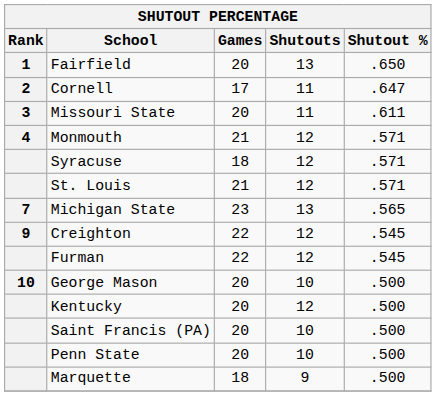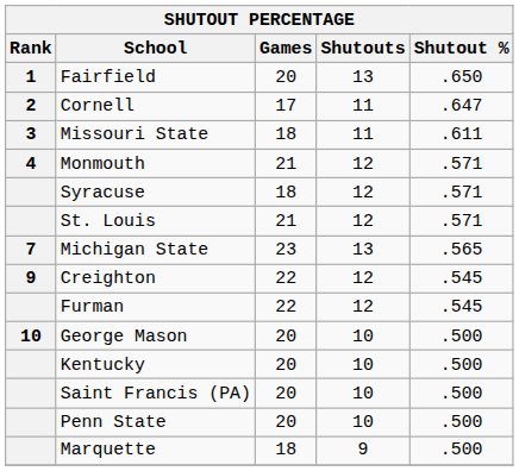 <table class="wikitable">
 <tr>
 <th colspan=5>SHUTOUT PERCENTAGE</th>
 </tr>
 <tr>
 <th>Rank</th>
 <th>School</th>
 <th>Games</th>
 <th>Shutouts</th>
 <th>Shutout %</th>
 </tr>
 <tr>
 <th>1</th>
 <td>Fairfield</td>
 <td style="text-align:center;">20</td>
 <td style="text-align:center;">13</td>
 <td style="text-align:center;">.650</td>
 </tr>
 <tr>
 <th>2</th>
 <td>Cornell</td>
 <td style="text-align:center;">17</td>
 <td style="text-align:center;">11</td>
 <td style="text-align:center;">.647</td>
 </tr>
 <tr>
 <th>3</th>
 <td>Missouri State</td>
-<td style="text-align:center;">20</td>
+<td style="text-align:center;">18</td>
 <td style="text-align:center;">11</td>
 <td style="text-align:center;">.611</td>
 </tr>
 <tr>
 <th>4</th>
 <td>Monmouth</td>
 <td style="text-align:center;">21</td>
 <td style="text-align:center;">12</td>
 <td style="text-align:center;">.571</td>
 </tr>
 <tr>
 <th></th>
 <td>Syracuse</td>
 <td style="text-align:center;">18</td>
 <td style="text-align:center;">12</td>
 <td style="text-align:center;">.571</td>
 </tr>
 <tr>
 <th></th>
 <td>St. Louis</td>
 <td style="text-align:center;">21</td>
 <td style="text-align:center;">12</td>
 <td style="text-align:center;">.571</td>
 </tr>
 <tr>
 <th>7</th>
 <td>Michigan State</td>
 <td style="text-align:center;">23</td>
 <td style="text-align:center;">13</td>
 <td style="text-align:center;">.565</td>
 </tr>
 <tr>
 <th>9</th>
 <td>Creighton</td>
 <td style="text-align:center;">22</td>
 <td style="text-align:center;">12</td>
 <td style="text-align:center;">.545</td>
 </tr>
 <tr>
 <th></th>
 <td>Furman</td>
 <td style="text-align:center;">22</td>
 <td style="text-align:center;">12</td>
 <td style="text-align:center;">.545</td>
 </tr>
 <tr>
 <th>10</th>
 <td>George Mason</td>
 <td style="text-align:center;">20</td>
 <td style="text-align:center;">10</td>
 <td style="text-align:center;">.500</td>
 </tr>
 <tr>
 <th></th>
 <td>Kentucky</td>
 <td style="text-align:center;">20</td>
-<td style="text-align:center;">12</td>
+<td style="text-align:center;">10</td>
 <td style="text-align:center;">.500</td>
 </tr>
 <tr>
 <th></th>
 <td>Saint Francis (PA)</td>
 <td style="text-align:center;">20</td>
 <td style="text-align:center;">10</td>
 <td style="text-align:center;">.500</td>
 </tr>
 <tr>
 <th></th>
 <td>Penn State</td>
 <td style="text-align:center;">20</td>
 <td style="text-align:center;">10</td>
 <td style="text-align:center;">.500</td>
 </tr>
 <tr>
 <th></th>
 <td>Marquette</td>
 <td style="text-align:center;">18</td>
 <td style="text-align:center;">9</td>
 <td style="text-align:center;">.500</td>
 </tr>
 <tr>
 </tr>
 </table>
